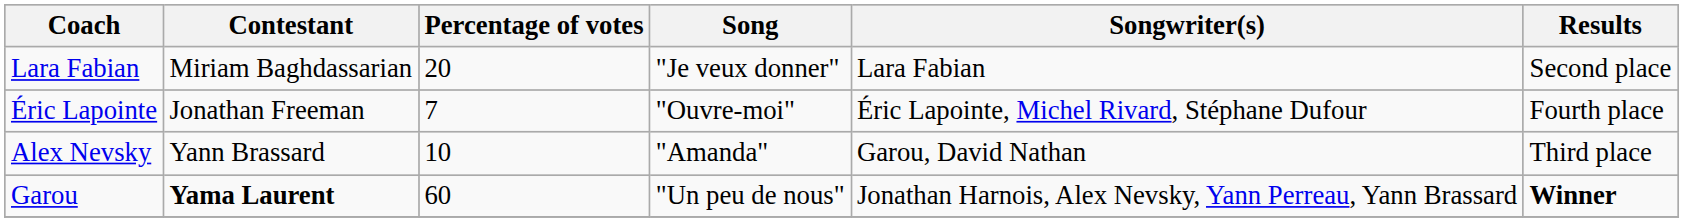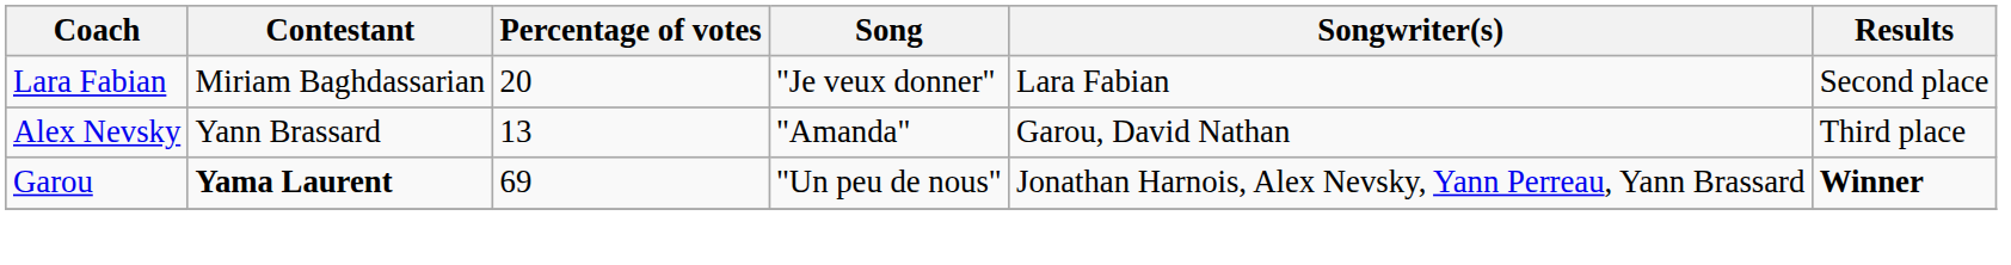 <table class="wikitable sortable">
 <tr>
 <th>Coach</th>
 <th>Contestant</th>
 <th>Percentage of votes</th>
 <th>Song</th>
 <th>Songwriter(s)</th>
 <th>Results</th>
 </tr>
 <tr>
 <td><a href='#'>Lara Fabian</a></td>
 <td>Miriam Baghdassarian</td>
 <td>20</td>
 <td>"Je veux donner"</td>
 <td>Lara Fabian</td>
 <td>Second place</td>
 </tr>
 <tr>
-<td><a href='#'>Éric Lapointe</a></td>
-<td>Jonathan Freeman</td>
-<td>7</td>
-<td>"Ouvre-moi"</td>
-<td>Éric Lapointe, <a href='#'>Michel Rivard</a>, Stéphane Dufour</td>
-<td>Fourth place</td>
-</tr>
-<tr>
 <td><a href='#'>Alex Nevsky</a></td>
 <td>Yann Brassard</td>
-<td>10</td>
+<td>13</td>
 <td>"Amanda"</td>
 <td>Garou, David Nathan</td>
 <td>Third place</td>
 </tr>
 <tr>
 <td><a href='#'>Garou</a></td>
 <td><strong>Yama Laurent</strong></td>
-<td>60</td>
+<td>69</td>
 <td>"Un peu de nous"</td>
 <td>Jonathan Harnois, Alex Nevsky, <a href='#'>Yann Perreau</a>, Yann Brassard</td>
 <td><strong>Winner</strong></td>
 </tr>
 <tr>
 </tr>
 </table>
